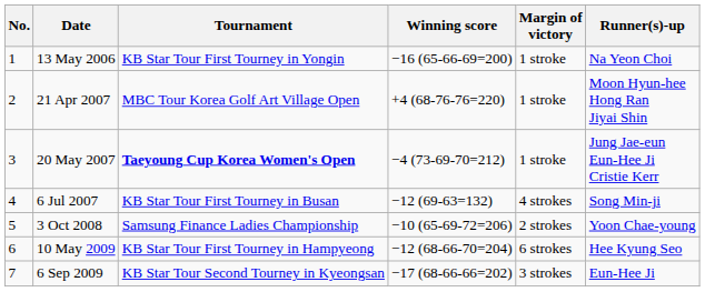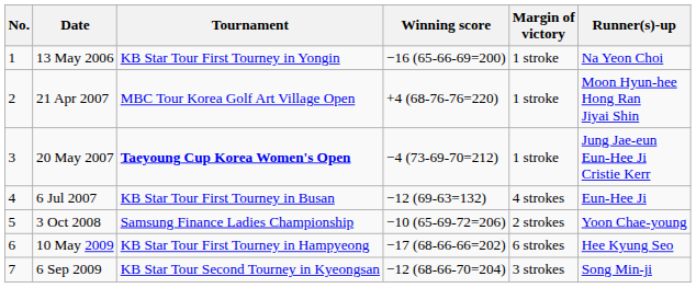 <table class="wikitable" style="font-size:95%;">
 <tr>
 <th>No.</th>
 <th>Date</th>
 <th>Tournament</th>
 <th>Winning score</th>
 <th>Margin of<br>victory</th>
 <th>Runner(s)-up</th>
 </tr>
 <tr>
 <td>1</td>
 <td>13 May 2006</td>
 <td><a href='#'>KB Star Tour First Tourney in Yongin</a></td>
 <td>−16 (65-66-69=200)</td>
 <td>1 stroke</td>
 <td> <a href='#'>Na Yeon Choi</a></td>
 </tr>
 <tr>
 <td>2</td>
 <td>21 Apr 2007</td>
 <td><a href='#'>MBC Tour Korea Golf Art Village Open</a></td>
 <td>+4 (68-76-76=220)</td>
 <td>1 stroke</td>
 <td> <a href='#'>Moon Hyun-hee</a> <br>  <a href='#'>Hong Ran</a> <br>  <a href='#'>Jiyai Shin</a></td>
 </tr>
 <tr>
 <td>3</td>
 <td>20 May 2007</td>
 <td><strong><a href='#'>Taeyoung Cup Korea Women's Open</a></strong></td>
 <td>−4 (73-69-70=212)</td>
 <td>1 stroke</td>
 <td> <a href='#'>Jung Jae-eun</a> <br>  <a href='#'>Eun-Hee Ji</a> <br>  <a href='#'>Cristie Kerr</a></td>
 </tr>
 <tr>
 <td>4</td>
 <td>6 Jul 2007</td>
 <td><a href='#'>KB Star Tour First Tourney in Busan</a></td>
 <td>−12 (69-63=132)</td>
 <td>4 strokes</td>
-<td> <a href='#'>Song Min-ji</a></td>
+<td> <a href='#'>Eun-Hee Ji</a></td>
 </tr>
 <tr>
 <td>5</td>
 <td>3 Oct 2008</td>
 <td><a href='#'>Samsung Finance Ladies Championship</a></td>
 <td>−10 (65-69-72=206)</td>
 <td>2 strokes</td>
 <td> <a href='#'>Yoon Chae-young</a></td>
 </tr>
 <tr>
 <td>6</td>
 <td>10 May <a href='#'>2009</a></td>
 <td><a href='#'>KB Star Tour First Tourney in Hampyeong</a></td>
-<td>−12 (68-66-70=204)</td>
+<td>−17 (68-66-66=202)</td>
 <td>6 strokes</td>
 <td> <a href='#'>Hee Kyung Seo</a></td>
 </tr>
 <tr>
 <td>7</td>
 <td>6 Sep 2009</td>
 <td><a href='#'>KB Star Tour Second Tourney in Kyeongsan</a></td>
-<td>−17 (68-66-66=202)</td>
+<td>−12 (68-66-70=204)</td>
 <td>3 strokes</td>
-<td> <a href='#'>Eun-Hee Ji</a></td>
+<td> <a href='#'>Song Min-ji</a></td>
 </tr>
 </table>
